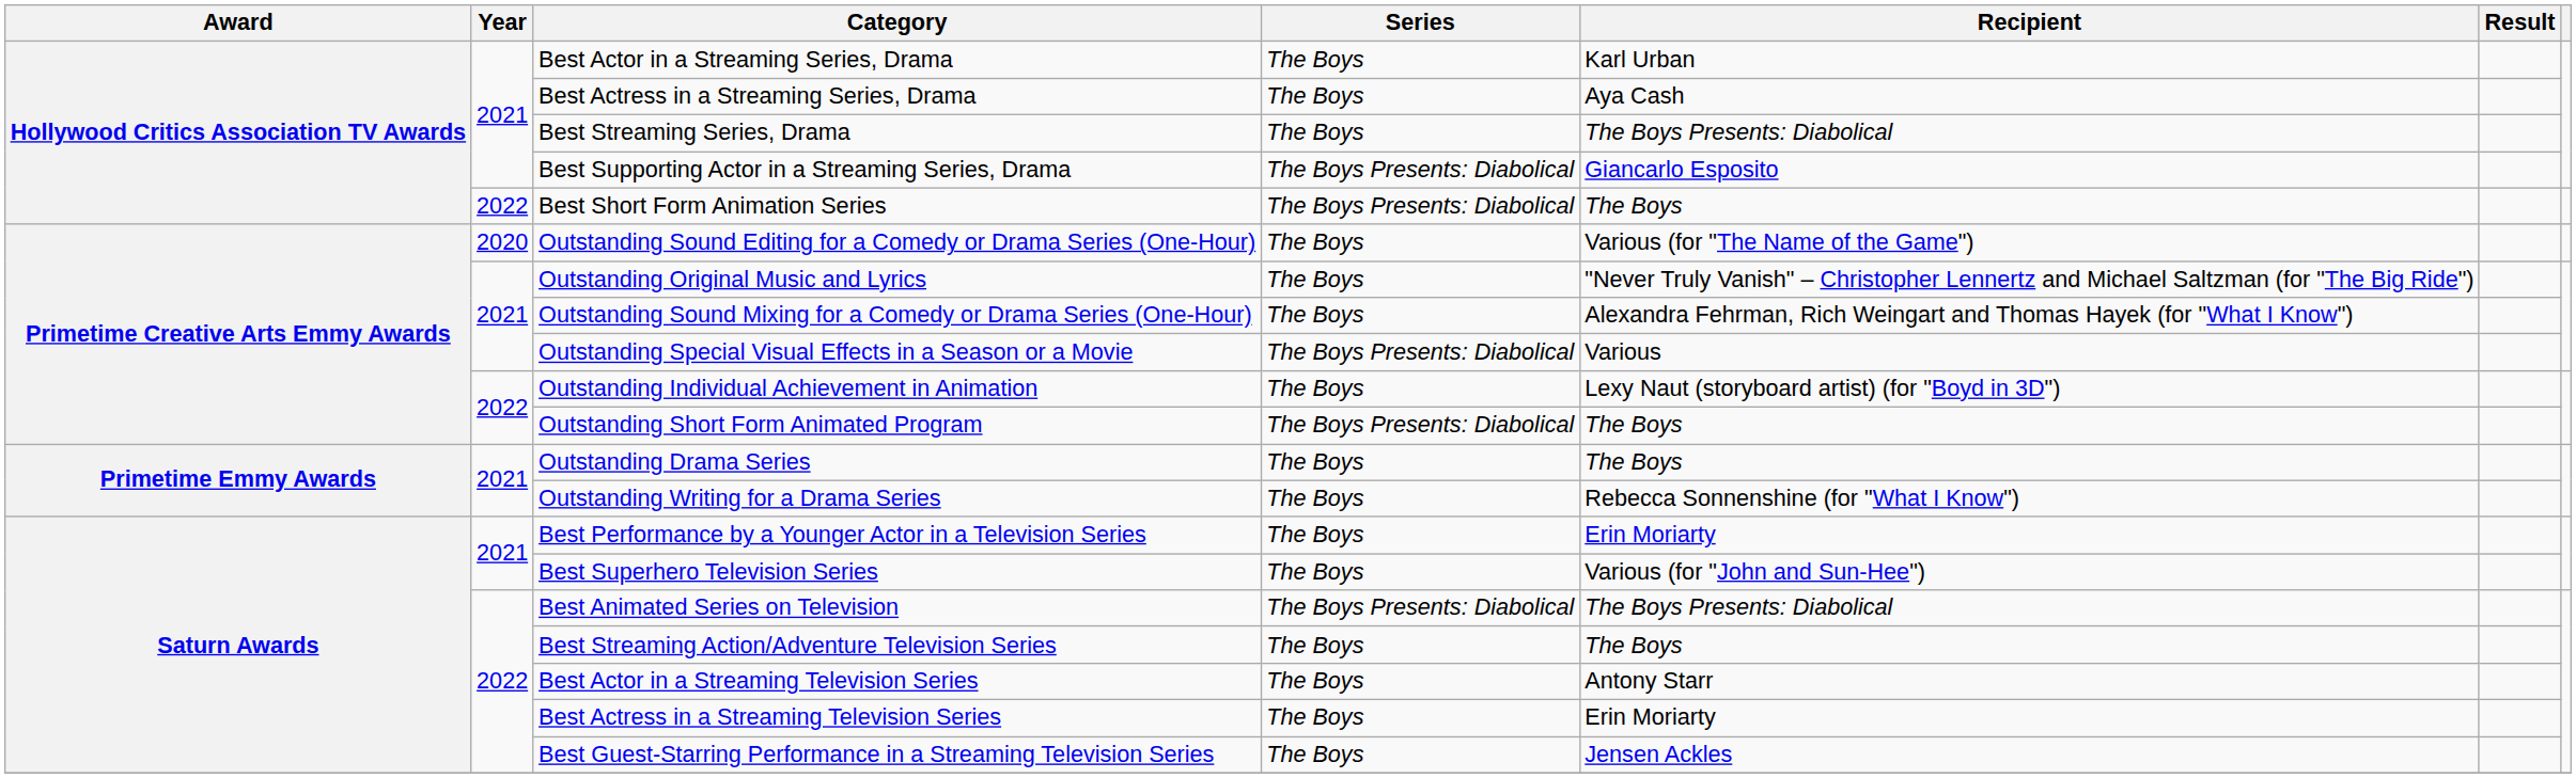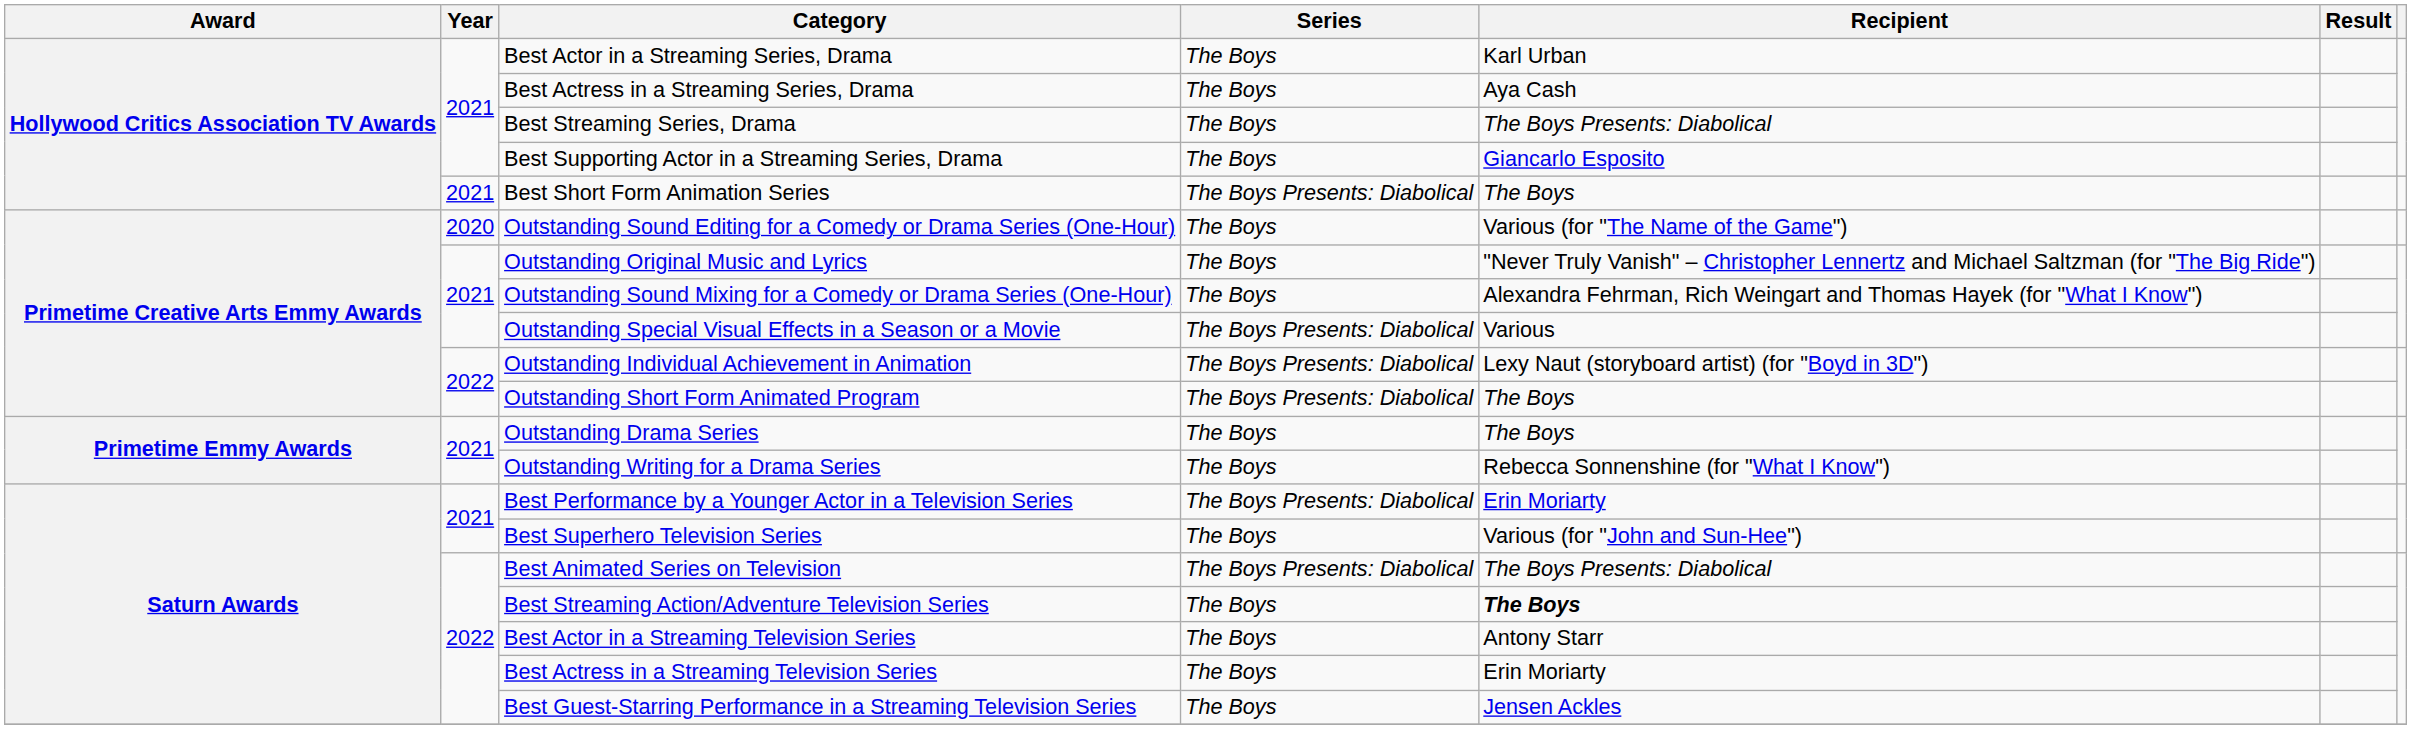 <table class="wikitable sortable plainrowheaders">
 <tr>
 <th scope="col">Award</th>
 <th scope="col">Year</th>
 <th scope="col">Category</th>
 <th scope="col">Series</th>
 <th scope="col">Recipient</th>
 <th scope="col">Result</th>
 <th scope="col" class="unsortable"></th>
 </tr>
 <tr>
 <th scope="row" style="text-align:center;" rowspan="5"><a href='#'>Hollywood Critics Association TV Awards</a></th>
 <td rowspan="4"><a href='#'>2021</a></td>
 <td>Best Actor in a Streaming Series, Drama</td>
 <td><em>The Boys</em></td>
 <td data-sort-value="Urban, Karl">Karl Urban</td>
 <td></td>
 <td rowspan="4" style="text-align:center;"></td>
 </tr>
 <tr>
 <td>Best Actress in a Streaming Series, Drama</td>
 <td><em>The Boys</em></td>
 <td data-sort-value="Cash, Aya">Aya Cash</td>
 <td></td>
 </tr>
 <tr>
 <td>Best Streaming Series, Drama</td>
 <td><em>The Boys</em></td>
 <td><em>The Boys Presents: Diabolical</em></td>
 <td></td>
 </tr>
 <tr>
 <td>Best Supporting Actor in a Streaming Series, Drama</td>
-<td><em>The Boys Presents: Diabolical</em></td>
+<td><em>The Boys</em></td>
 <td data-sort-value="Esposito, Giancarlo"><a href='#'>Giancarlo Esposito</a></td>
 <td></td>
 </tr>
 <tr>
-<td><a href='#'>2022</a></td>
+<td><a href='#'>2021</a></td>
 <td>Best Short Form Animation Series</td>
 <td><em>The Boys Presents: Diabolical</em></td>
 <td data-sort-value="Boys, The"><em>The Boys</em></td>
 <td></td>
 <td align="center"></td>
 </tr>
 <tr>
 <th scope="row" style="text-align:center;" rowspan="6"><a href='#'>Primetime Creative Arts Emmy Awards</a></th>
 <td><a href='#'>2020</a></td>
 <td><a href='#'>Outstanding Sound Editing for a Comedy or Drama Series (One-Hour)</a></td>
 <td><em>The Boys</em></td>
 <td data-sort-value="Barnett, Wade, David Barbee">Various (for "<a href='#'>The Name of the Game</a>")</td>
 <td></td>
 <td style="text-align: center;"></td>
 </tr>
 <tr>
 <td rowspan="3"><a href='#'>2021</a></td>
 <td><a href='#'>Outstanding Original Music and Lyrics</a></td>
 <td><em>The Boys</em></td>
 <td data-sort-value="Never Truly Vanish">"Never Truly Vanish" – <a href='#'>Christopher Lennertz</a> and Michael Saltzman (for "<a href='#'>The Big Ride</a>")</td>
 <td></td>
 <td rowspan="3" style="text-align:center;"></td>
 </tr>
 <tr>
 <td><a href='#'>Outstanding Sound Mixing for a Comedy or Drama Series (One-Hour)</a></td>
 <td><em>The Boys</em></td>
 <td data-sort-value="Fehrman, Alexandra, Rich Weingart">Alexandra Fehrman, Rich Weingart and Thomas Hayek (for "<a href='#'>What I Know</a>")</td>
 <td></td>
 </tr>
 <tr>
 <td><a href='#'>Outstanding Special Visual Effects in a Season or a Movie</a></td>
 <td><em>The Boys Presents: Diabolical</em></td>
 <td data-sort-value="Fleet, Stephan, Shalena Oxley-Butler">Various</td>
 <td></td>
 </tr>
 <tr>
 <td rowspan="2"><a href='#'>2022</a></td>
 <td><a href='#'>Outstanding Individual Achievement in Animation</a></td>
-<td><em>The Boys</em></td>
+<td><em>The Boys Presents: Diabolical</em></td>
 <td>Lexy Naut (storyboard artist) (for "<a href='#'>Boyd in 3D</a>")</td>
 <td></td>
 <td rowspan="2" align="center"></td>
 </tr>
 <tr>
 <td><a href='#'>Outstanding Short Form Animated Program</a></td>
 <td><em>The Boys Presents: Diabolical</em></td>
 <td><em>The Boys</em></td>
 <td></td>
 </tr>
 <tr>
 <th scope="row" style="text-align:center;" rowspan="2"><a href='#'>Primetime Emmy Awards</a></th>
 <td rowspan="2"><a href='#'>2021</a></td>
 <td><a href='#'>Outstanding Drama Series</a></td>
 <td><em>The Boys</em></td>
 <td><em>The Boys</em></td>
 <td></td>
 <td rowspan="2" style="text-align:center;"></td>
 </tr>
 <tr>
 <td><a href='#'>Outstanding Writing for a Drama Series</a></td>
 <td><em>The Boys</em></td>
 <td data-sort-value="Sonnenshine, Rebecca">Rebecca Sonnenshine (for "<a href='#'>What I Know</a>")</td>
 <td></td>
 </tr>
 <tr>
 <th scope="row" style="text-align:center;" rowspan="7"><a href='#'>Saturn Awards</a></th>
 <td rowspan="2"><a href='#'>2021</a></td>
 <td><a href='#'>Best Performance by a Younger Actor in a Television Series</a></td>
-<td><em>The Boys</em></td>
+<td><em>The Boys Presents: Diabolical</em></td>
 <td data-sort-value="Moriarty, Erin"><a href='#'>Erin Moriarty</a></td>
 <td></td>
 <td rowspan="2" style="text-align:center;"><br></td>
 </tr>
 <tr>
 <td><a href='#'>Best Superhero Television Series</a></td>
 <td><em>The Boys</em></td>
 <td>Various (for "<a href='#'>John and Sun-Hee</a>")</td>
 <td></td>
 </tr>
 <tr>
 <td rowspan="5"><a href='#'>2022</a></td>
 <td><a href='#'>Best Animated Series on Television</a></td>
 <td><em>The Boys Presents: Diabolical</em></td>
 <td><em>The Boys Presents: Diabolical</em></td>
 <td></td>
 <td rowspan="5" align="center"></td>
 </tr>
 <tr>
 <td><a href='#'>Best Streaming Action/Adventure Television Series</a></td>
 <td><em>The Boys</em></td>
-<td><em>The Boys</em></td>
+<td><strong><em>The Boys</em></strong></td>
 <td></td>
 </tr>
 <tr>
 <td><a href='#'>Best Actor in a Streaming Television Series</a></td>
 <td><em>The Boys</em></td>
 <td>Antony Starr</td>
 <td></td>
 </tr>
 <tr>
 <td><a href='#'>Best Actress in a Streaming Television Series</a></td>
 <td><em>The Boys</em></td>
 <td>Erin Moriarty</td>
 <td></td>
 </tr>
 <tr>
 <td><a href='#'>Best Guest-Starring Performance in a Streaming Television Series</a></td>
 <td><em>The Boys</em></td>
 <td><a href='#'>Jensen Ackles</a></td>
 <td></td>
 </tr>
 <tr>
 </tr>
 </table>
